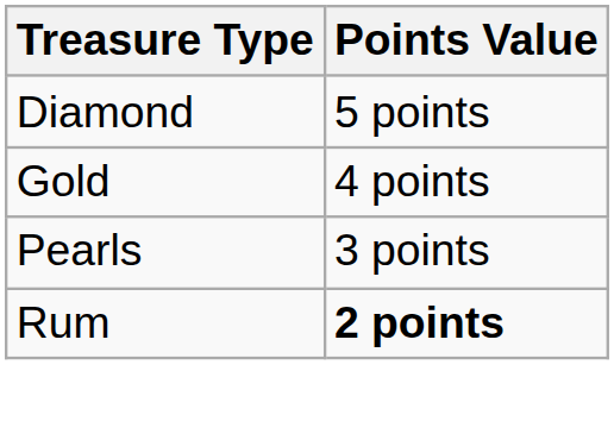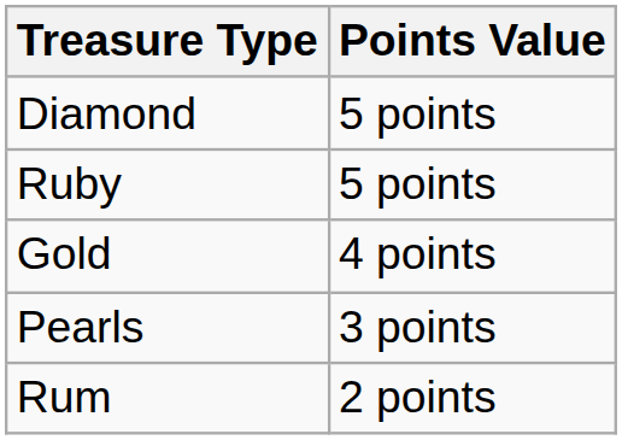 <table class="wikitable">
 <tr>
 <th>Treasure Type</th>
 <th>Points Value</th>
 </tr>
 <tr>
 <td>Diamond</td>
+<td>5 points</td>
+</tr>
+<tr>
+<td>Ruby</td>
 <td>5 points</td>
 </tr>
 <tr>
 <td>Gold</td>
 <td>4 points</td>
 </tr>
 <tr>
 <td>Pearls</td>
 <td>3 points</td>
 </tr>
 <tr>
 <td>Rum</td>
-<td><strong>2 points</strong></td>
+<td>2 points</td>
 </tr>
 </table>
